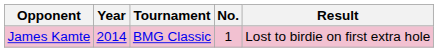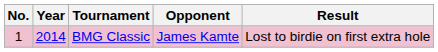 <table class="wikitable" style="font-size:95%;">
 <tr>
-<th>Opponent</th>
+<th>No.</th>
 <th>Year</th>
 <th>Tournament</th>
-<th>No.</th>
+<th>Opponent</th>
 <th>Result</th>
 </tr>
 <tr style="background:#F2C1D1;">
-<td> <a href='#'>James Kamte</a></td>
+<td align=center>1</td>
 <td><a href='#'>2014</a></td>
 <td><a href='#'>BMG Classic</a></td>
-<td align=center>1</td>
+<td> <a href='#'>James Kamte</a></td>
 <td>Lost to birdie on first extra hole</td>
 </tr>
 </table>
